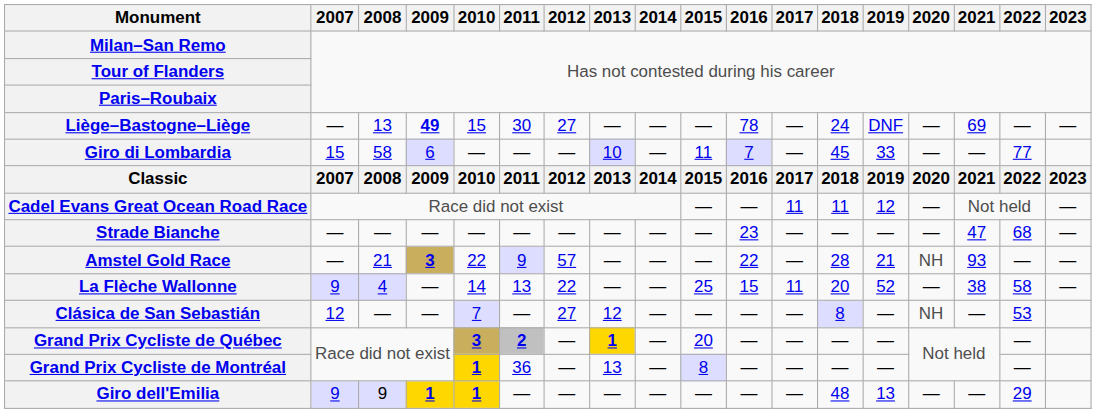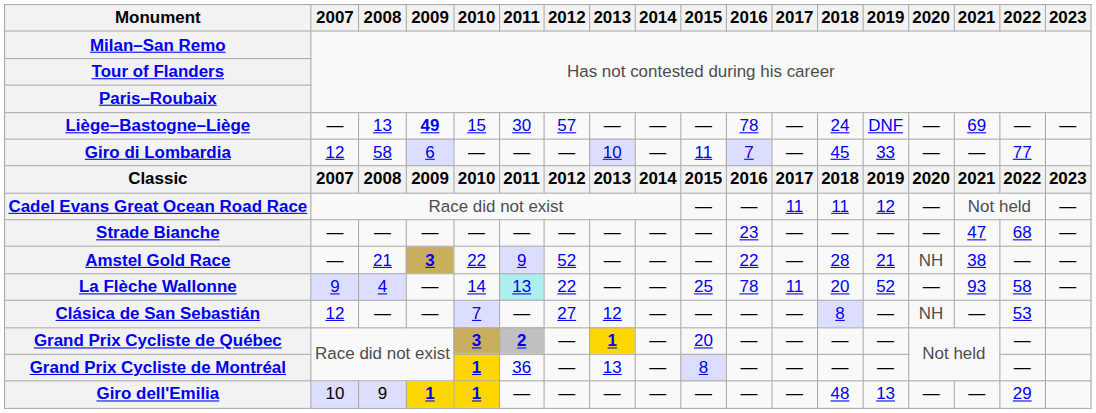 <table class="wikitable plainrowheaders">
 <tr>
 <th>Monument</th>
 <th scope="col">2007</th>
 <th scope="col">2008</th>
 <th scope="col">2009</th>
 <th scope="col">2010</th>
 <th scope="col">2011</th>
 <th scope="col">2012</th>
 <th scope="col">2013</th>
 <th scope="col">2014</th>
 <th scope="col">2015</th>
 <th scope="col">2016</th>
 <th scope="col">2017</th>
 <th scope="col">2018</th>
 <th scope="col">2019</th>
 <th scope="col">2020</th>
 <th scope="col">2021</th>
 <th scope="col">2022</th>
 <th scope="col">2023</th>
 </tr>
 <tr style="text-align:center;">
 <th scope="row"><a href='#'>Milan–San Remo</a></th>
 <td style="color:#4d4d4d;" colspan=17 rowspan=3>Has not contested during his career</td>
 </tr>
 <tr style="text-align:center;">
 <th scope="row"><a href='#'>Tour of Flanders</a></th>
 </tr>
 <tr style="text-align:center;">
 <th scope="row"><a href='#'>Paris–Roubaix</a></th>
 </tr>
 <tr style="text-align:center;">
 <th scope="row"><a href='#'>Liège–Bastogne–Liège</a></th>
 <td>—</td>
 <td><a href='#'>13</a></td>
 <td><strong><a href='#'>49</a></strong></td>
 <td><a href='#'>15</a></td>
 <td><a href='#'>30</a></td>
-<td><a href='#'>27</a></td>
+<td><a href='#'>57</a></td>
 <td>—</td>
 <td>—</td>
 <td>—</td>
 <td><a href='#'>78</a></td>
 <td>—</td>
 <td><a href='#'>24</a></td>
 <td><a href='#'>DNF</a></td>
 <td>—</td>
 <td><a href='#'>69</a></td>
 <td>—</td>
 <td>—</td>
 </tr>
 <tr style="text-align:center;">
 <th scope="row"><a href='#'>Giro di Lombardia</a></th>
-<td><a href='#'>15</a></td>
+<td><a href='#'>12</a></td>
 <td><a href='#'>58</a></td>
 <td style="background:#ddf;"><a href='#'>6</a></td>
 <td>—</td>
 <td>—</td>
 <td>—</td>
 <td style="background:#ddf;"><a href='#'>10</a></td>
 <td>—</td>
 <td><a href='#'>11</a></td>
 <td style="background:#ddf;"><a href='#'>7</a></td>
 <td>—</td>
 <td><a href='#'>45</a></td>
 <td><a href='#'>33</a></td>
 <td>—</td>
 <td>—</td>
 <td><a href='#'>77</a></td>
 <td></td>
 </tr>
 <tr>
 <th>Classic</th>
 <th scope="col">2007</th>
 <th scope="col">2008</th>
 <th scope="col">2009</th>
 <th scope="col">2010</th>
 <th scope="col">2011</th>
 <th scope="col">2012</th>
 <th scope="col">2013</th>
 <th scope="col">2014</th>
 <th scope="col">2015</th>
 <th scope="col">2016</th>
 <th scope="col">2017</th>
 <th scope="col">2018</th>
 <th scope="col">2019</th>
 <th scope="col">2020</th>
 <th scope="col">2021</th>
 <th scope="col">2022</th>
 <th scope="col">2023</th>
 </tr>
 <tr style="text-align:center;">
 <th scope="row"><a href='#'>Cadel Evans Great Ocean Road Race</a></th>
 <td style="color:#4d4d4d;" colspan=8>Race did not exist</td>
 <td>—</td>
 <td>—</td>
 <td><a href='#'>11</a></td>
 <td><a href='#'>11</a></td>
 <td><a href='#'>12</a></td>
 <td>—</td>
 <td style="color:#4d4d4d;" colspan=2>Not held</td>
 <td>—</td>
 </tr>
 <tr style="text-align:center;">
 <th scope="row"><a href='#'>Strade Bianche</a></th>
 <td>—</td>
 <td>—</td>
 <td>—</td>
 <td>—</td>
 <td>—</td>
 <td>—</td>
 <td>—</td>
 <td>—</td>
 <td>—</td>
 <td><a href='#'>23</a></td>
 <td>—</td>
 <td>—</td>
 <td>—</td>
 <td>—</td>
 <td><a href='#'>47</a></td>
 <td><a href='#'>68</a></td>
 <td>—</td>
 </tr>
 <tr style="text-align:center;">
 <th scope="row"><a href='#'>Amstel Gold Race</a></th>
 <td>—</td>
 <td><a href='#'>21</a></td>
 <td style="background:#C9AE5D;"><a href='#'><strong>3</strong></a></td>
 <td><a href='#'>22</a></td>
 <td style="background:#ddf;"><a href='#'>9</a></td>
-<td><a href='#'>57</a></td>
+<td><a href='#'>52</a></td>
 <td>—</td>
 <td>—</td>
 <td>—</td>
 <td><a href='#'>22</a></td>
 <td>—</td>
 <td><a href='#'>28</a></td>
 <td><a href='#'>21</a></td>
 <td style="color:#4d4d4d;">NH</td>
-<td><a href='#'>93</a></td>
+<td><a href='#'>38</a></td>
 <td>—</td>
 <td>—</td>
 </tr>
 <tr style="text-align:center;">
 <th scope="row"><a href='#'>La Flèche Wallonne</a></th>
 <td style="background:#ddf;"><a href='#'>9</a></td>
 <td style="background:#ddf;"><a href='#'>4</a></td>
 <td>—</td>
 <td><a href='#'>14</a></td>
-<td><a href='#'>13</a></td>
+<td style="background: paleturquoise;"><a href='#'>13</a></td>
 <td><a href='#'>22</a></td>
 <td>—</td>
 <td>—</td>
 <td><a href='#'>25</a></td>
-<td><a href='#'>15</a></td>
+<td><a href='#'>78</a></td>
 <td><a href='#'>11</a></td>
 <td><a href='#'>20</a></td>
 <td><a href='#'>52</a></td>
 <td>—</td>
-<td><a href='#'>38</a></td>
+<td><a href='#'>93</a></td>
 <td><a href='#'>58</a></td>
 <td>—</td>
 </tr>
 <tr style="text-align:center;">
 <th scope="row"><a href='#'>Clásica de San Sebastián</a></th>
 <td><a href='#'>12</a></td>
 <td>—</td>
 <td>—</td>
 <td style="background:#ddf;"><a href='#'>7</a></td>
 <td>—</td>
 <td><a href='#'>27</a></td>
 <td><a href='#'>12</a></td>
 <td>—</td>
 <td>—</td>
 <td>—</td>
 <td>—</td>
 <td style="background:#ddf;"><a href='#'>8</a></td>
 <td>—</td>
 <td style="color:#4d4d4d;">NH</td>
 <td>—</td>
 <td><a href='#'>53</a></td>
 <td></td>
 </tr>
 <tr style="text-align:center;">
 <th scope="row"><a href='#'>Grand Prix Cycliste de Québec</a></th>
 <td style="color:#4d4d4d;" colspan=3 rowspan=2>Race did not exist</td>
 <td style="background:#C9AE5D;"><a href='#'><strong>3</strong></a></td>
 <td style="background:#C0C0C0;"><a href='#'><strong>2</strong></a></td>
 <td>—</td>
 <td style="background:gold;"><a href='#'><strong>1</strong></a></td>
 <td>—</td>
 <td><a href='#'>20</a></td>
 <td>—</td>
 <td>—</td>
 <td>—</td>
 <td>—</td>
 <td style="color:#4d4d4d;" colspan=2 rowspan=2>Not held</td>
 <td>—</td>
 <td></td>
 </tr>
 <tr style="text-align:center;">
 <th scope="row"><a href='#'>Grand Prix Cycliste de Montréal</a></th>
 <td style="background:gold;"><a href='#'><strong>1</strong></a></td>
 <td><a href='#'>36</a></td>
 <td>—</td>
 <td><a href='#'>13</a></td>
 <td>—</td>
 <td style="background:#ddf;"><a href='#'>8</a></td>
 <td>—</td>
 <td>—</td>
 <td>—</td>
 <td>—</td>
 <td>—</td>
 <td></td>
 </tr>
 <tr style="text-align:center;">
 <th scope="row"><a href='#'>Giro dell'Emilia</a></th>
-<td style="background:#ddf;"><a href='#'>9</a></td>
+<td style="background:#ddf;">10</td>
 <td style="background:#ddf;">9</td>
 <td style="background:gold;"><a href='#'><strong>1</strong></a></td>
 <td style="background:gold;"><a href='#'><strong>1</strong></a></td>
 <td>—</td>
 <td>—</td>
 <td>—</td>
 <td>—</td>
 <td>—</td>
 <td>—</td>
 <td>—</td>
 <td><a href='#'>48</a></td>
 <td><a href='#'>13</a></td>
 <td>—</td>
 <td>—</td>
 <td><a href='#'>29</a></td>
 <td></td>
 </tr>
 </table>
